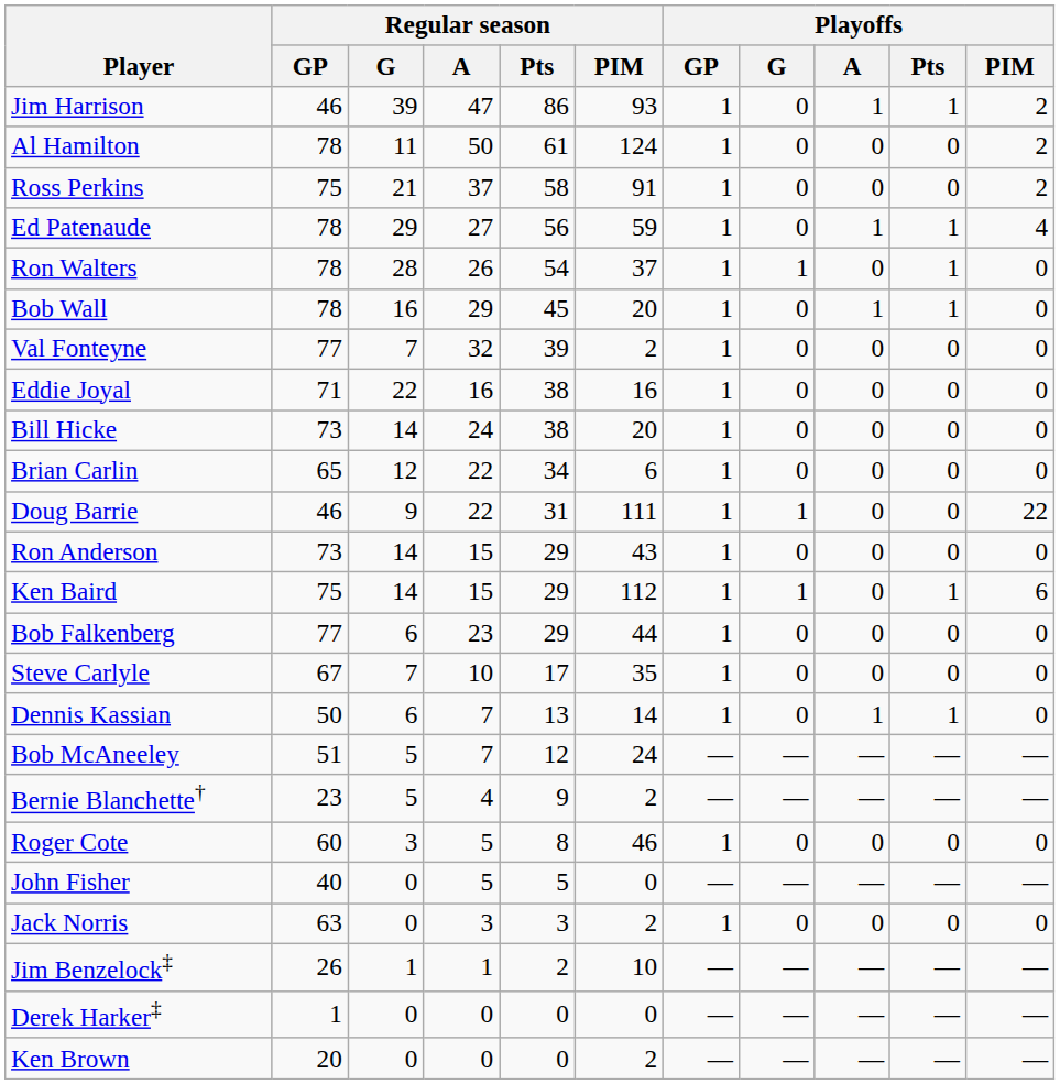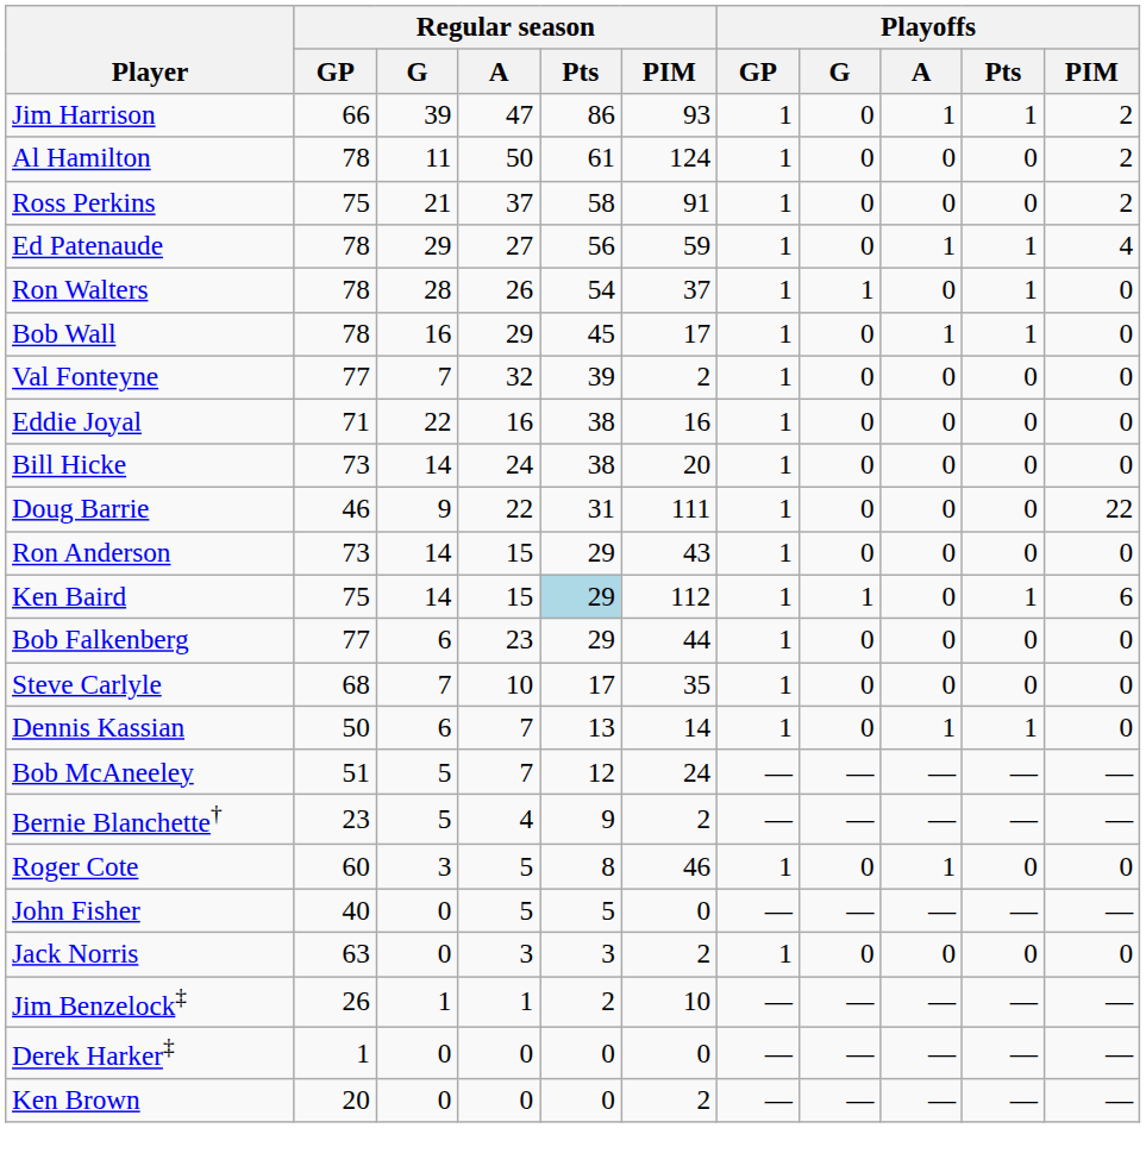 <table class="wikitable" style="text-align:right">
 <tr>
 <th rowspan="2" valign="bottom" style="width:10em">Player</th>
 <th colspan="5">Regular season</th>
 <th colspan="5">Playoffs</th>
 </tr>
 <tr>
 <th style="width:2.5em">GP</th>
 <th style="width:2.5em">G</th>
 <th style="width:2.5em">A</th>
 <th style="width:2.5em">Pts</th>
 <th style="width:3em">PIM</th>
 <th style="width:2.5em">GP</th>
 <th style="width:2.5em">G</th>
 <th style="width:2.5em">A</th>
 <th style="width:2.5em">Pts</th>
 <th style="width:3em">PIM</th>
 </tr>
 <tr>
 <td align=left><a href='#'>Jim Harrison</a></td>
-<td>46</td>
+<td>66</td>
 <td>39</td>
 <td>47</td>
 <td>86</td>
 <td>93</td>
 <td>1</td>
 <td>0</td>
 <td>1</td>
 <td>1</td>
 <td>2</td>
 </tr>
 <tr>
 <td align=left><a href='#'>Al Hamilton</a></td>
 <td>78</td>
 <td>11</td>
 <td>50</td>
 <td>61</td>
 <td>124</td>
 <td>1</td>
 <td>0</td>
 <td>0</td>
 <td>0</td>
 <td>2</td>
 </tr>
 <tr>
 <td align=left><a href='#'>Ross Perkins</a></td>
 <td>75</td>
 <td>21</td>
 <td>37</td>
 <td>58</td>
 <td>91</td>
 <td>1</td>
 <td>0</td>
 <td>0</td>
 <td>0</td>
 <td>2</td>
 </tr>
 <tr>
 <td align=left><a href='#'>Ed Patenaude</a></td>
 <td>78</td>
 <td>29</td>
 <td>27</td>
 <td>56</td>
 <td>59</td>
 <td>1</td>
 <td>0</td>
 <td>1</td>
 <td>1</td>
 <td>4</td>
 </tr>
 <tr>
 <td align=left><a href='#'>Ron Walters</a></td>
 <td>78</td>
 <td>28</td>
 <td>26</td>
 <td>54</td>
 <td>37</td>
 <td>1</td>
 <td>1</td>
 <td>0</td>
 <td>1</td>
 <td>0</td>
 </tr>
 <tr>
 <td align=left><a href='#'>Bob Wall</a></td>
 <td>78</td>
 <td>16</td>
 <td>29</td>
 <td>45</td>
-<td>20</td>
+<td>17</td>
 <td>1</td>
 <td>0</td>
 <td>1</td>
 <td>1</td>
 <td>0</td>
 </tr>
 <tr>
 <td align=left><a href='#'>Val Fonteyne</a></td>
 <td>77</td>
 <td>7</td>
 <td>32</td>
 <td>39</td>
 <td>2</td>
 <td>1</td>
 <td>0</td>
 <td>0</td>
 <td>0</td>
 <td>0</td>
 </tr>
 <tr>
 <td align=left><a href='#'>Eddie Joyal</a></td>
 <td>71</td>
 <td>22</td>
 <td>16</td>
 <td>38</td>
 <td>16</td>
 <td>1</td>
 <td>0</td>
 <td>0</td>
 <td>0</td>
 <td>0</td>
 </tr>
 <tr>
 <td align=left><a href='#'>Bill Hicke</a></td>
 <td>73</td>
 <td>14</td>
 <td>24</td>
 <td>38</td>
 <td>20</td>
 <td>1</td>
 <td>0</td>
 <td>0</td>
 <td>0</td>
 <td>0</td>
 </tr>
 <tr>
-<td align=left><a href='#'>Brian Carlin</a></td>
-<td>65</td>
-<td>12</td>
-<td>22</td>
-<td>34</td>
-<td>6</td>
-<td>1</td>
-<td>0</td>
-<td>0</td>
-<td>0</td>
-<td>0</td>
-</tr>
-<tr>
 <td align=left><a href='#'>Doug Barrie</a></td>
 <td>46</td>
 <td>9</td>
 <td>22</td>
 <td>31</td>
 <td>111</td>
 <td>1</td>
-<td>1</td>
+<td>0</td>
 <td>0</td>
 <td>0</td>
 <td>22</td>
 </tr>
 <tr>
 <td align=left><a href='#'>Ron Anderson</a></td>
 <td>73</td>
 <td>14</td>
 <td>15</td>
 <td>29</td>
 <td>43</td>
 <td>1</td>
 <td>0</td>
 <td>0</td>
 <td>0</td>
 <td>0</td>
 </tr>
 <tr>
 <td align=left><a href='#'>Ken Baird</a></td>
 <td>75</td>
 <td>14</td>
 <td>15</td>
-<td>29</td>
+<td style="background: lightblue;">29</td>
 <td>112</td>
 <td>1</td>
 <td>1</td>
 <td>0</td>
 <td>1</td>
 <td>6</td>
 </tr>
 <tr>
 <td align=left><a href='#'>Bob Falkenberg</a></td>
 <td>77</td>
 <td>6</td>
 <td>23</td>
 <td>29</td>
 <td>44</td>
 <td>1</td>
 <td>0</td>
 <td>0</td>
 <td>0</td>
 <td>0</td>
 </tr>
 <tr>
 <td align=left><a href='#'>Steve Carlyle</a></td>
-<td>67</td>
+<td>68</td>
 <td>7</td>
 <td>10</td>
 <td>17</td>
 <td>35</td>
 <td>1</td>
 <td>0</td>
 <td>0</td>
 <td>0</td>
 <td>0</td>
 </tr>
 <tr>
 <td align=left><a href='#'>Dennis Kassian</a></td>
 <td>50</td>
 <td>6</td>
 <td>7</td>
 <td>13</td>
 <td>14</td>
 <td>1</td>
 <td>0</td>
 <td>1</td>
 <td>1</td>
 <td>0</td>
 </tr>
 <tr>
 <td align=left><a href='#'>Bob McAneeley</a></td>
 <td>51</td>
 <td>5</td>
 <td>7</td>
 <td>12</td>
 <td>24</td>
 <td>—</td>
 <td>—</td>
 <td>—</td>
 <td>—</td>
 <td>—</td>
 </tr>
 <tr>
 <td align=left><a href='#'>Bernie Blanchette</a><sup>†</sup></td>
 <td>23</td>
 <td>5</td>
 <td>4</td>
 <td>9</td>
 <td>2</td>
 <td>—</td>
 <td>—</td>
 <td>—</td>
 <td>—</td>
 <td>—</td>
 </tr>
 <tr>
 <td align=left><a href='#'>Roger Cote</a></td>
 <td>60</td>
 <td>3</td>
 <td>5</td>
 <td>8</td>
 <td>46</td>
 <td>1</td>
 <td>0</td>
-<td>0</td>
+<td>1</td>
 <td>0</td>
 <td>0</td>
 </tr>
 <tr>
 <td align=left><a href='#'>John Fisher</a></td>
 <td>40</td>
 <td>0</td>
 <td>5</td>
 <td>5</td>
 <td>0</td>
 <td>—</td>
 <td>—</td>
 <td>—</td>
 <td>—</td>
 <td>—</td>
 </tr>
 <tr>
 <td align=left><a href='#'>Jack Norris</a></td>
 <td>63</td>
 <td>0</td>
 <td>3</td>
 <td>3</td>
 <td>2</td>
 <td>1</td>
 <td>0</td>
 <td>0</td>
 <td>0</td>
 <td>0</td>
 </tr>
 <tr>
 <td align=left><a href='#'>Jim Benzelock</a><sup>‡</sup></td>
 <td>26</td>
 <td>1</td>
 <td>1</td>
 <td>2</td>
 <td>10</td>
 <td>—</td>
 <td>—</td>
 <td>—</td>
 <td>—</td>
 <td>—</td>
 </tr>
 <tr>
 <td align=left><a href='#'>Derek Harker</a><sup>‡</sup></td>
 <td>1</td>
 <td>0</td>
 <td>0</td>
 <td>0</td>
 <td>0</td>
 <td>—</td>
 <td>—</td>
 <td>—</td>
 <td>—</td>
 <td>—</td>
 </tr>
 <tr>
 <td align=left><a href='#'>Ken Brown</a></td>
 <td>20</td>
 <td>0</td>
 <td>0</td>
 <td>0</td>
 <td>2</td>
 <td>—</td>
 <td>—</td>
 <td>—</td>
 <td>—</td>
 <td>—</td>
 </tr>
 </table>
